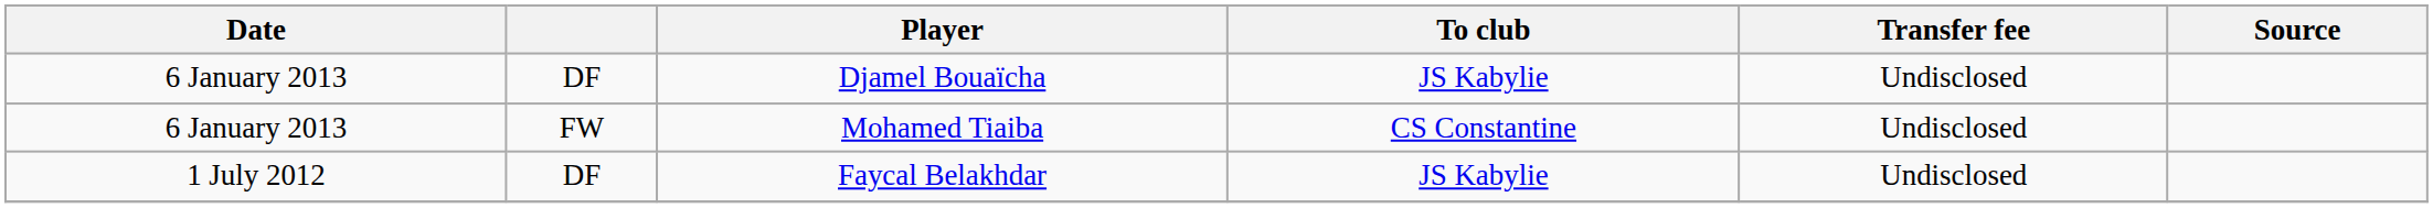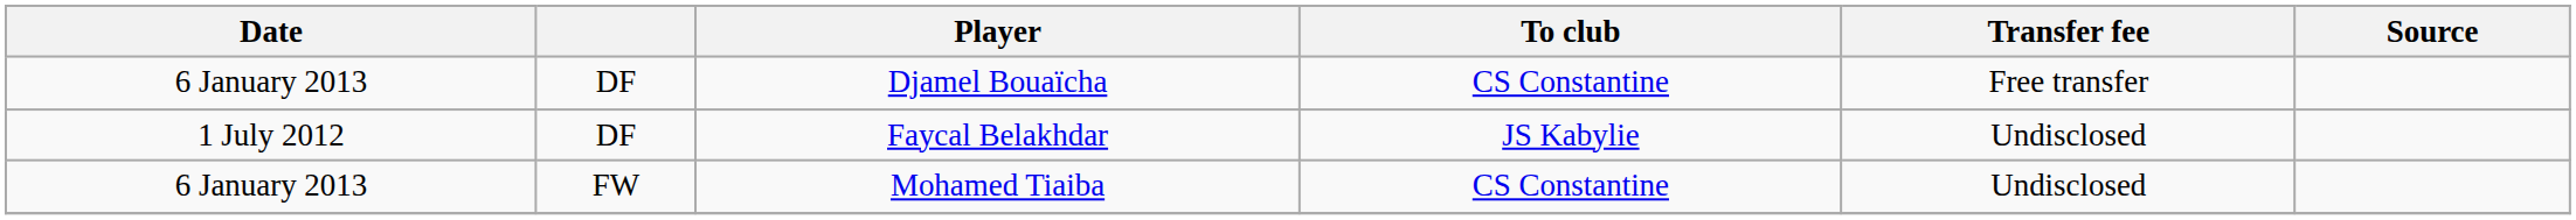 <table class="wikitable sortable" style="width:70%; text-align:center; font-size:85%; text-align:centre;">
 <tr>
 <th>Date</th>
 <th></th>
 <th>Player</th>
 <th>To club</th>
 <th>Transfer fee</th>
 <th>Source</th>
 </tr>
 <tr>
 <td>6 January 2013</td>
 <td>DF</td>
 <td> <a href='#'>Djamel Bouaïcha</a></td>
+<td><a href='#'>CS Constantine</a></td>
+<td>Free transfer</td>
+<td></td>
+</tr>
+<tr>
+<td>1 July 2012</td>
+<td>DF</td>
+<td> <a href='#'>Faycal Belakhdar</a></td>
 <td><a href='#'>JS Kabylie</a></td>
 <td>Undisclosed</td>
 <td></td>
 </tr>
 <tr>
 <td>6 January 2013</td>
 <td>FW</td>
 <td> <a href='#'>Mohamed Tiaiba</a></td>
 <td><a href='#'>CS Constantine</a></td>
 <td>Undisclosed</td>
 <td></td>
 </tr>
 <tr>
-<td>1 July 2012</td>
-<td>DF</td>
-<td> <a href='#'>Faycal Belakhdar</a></td>
-<td><a href='#'>JS Kabylie</a></td>
-<td>Undisclosed</td>
-<td></td>
-</tr>
-<tr>
 </tr>
 </table>
